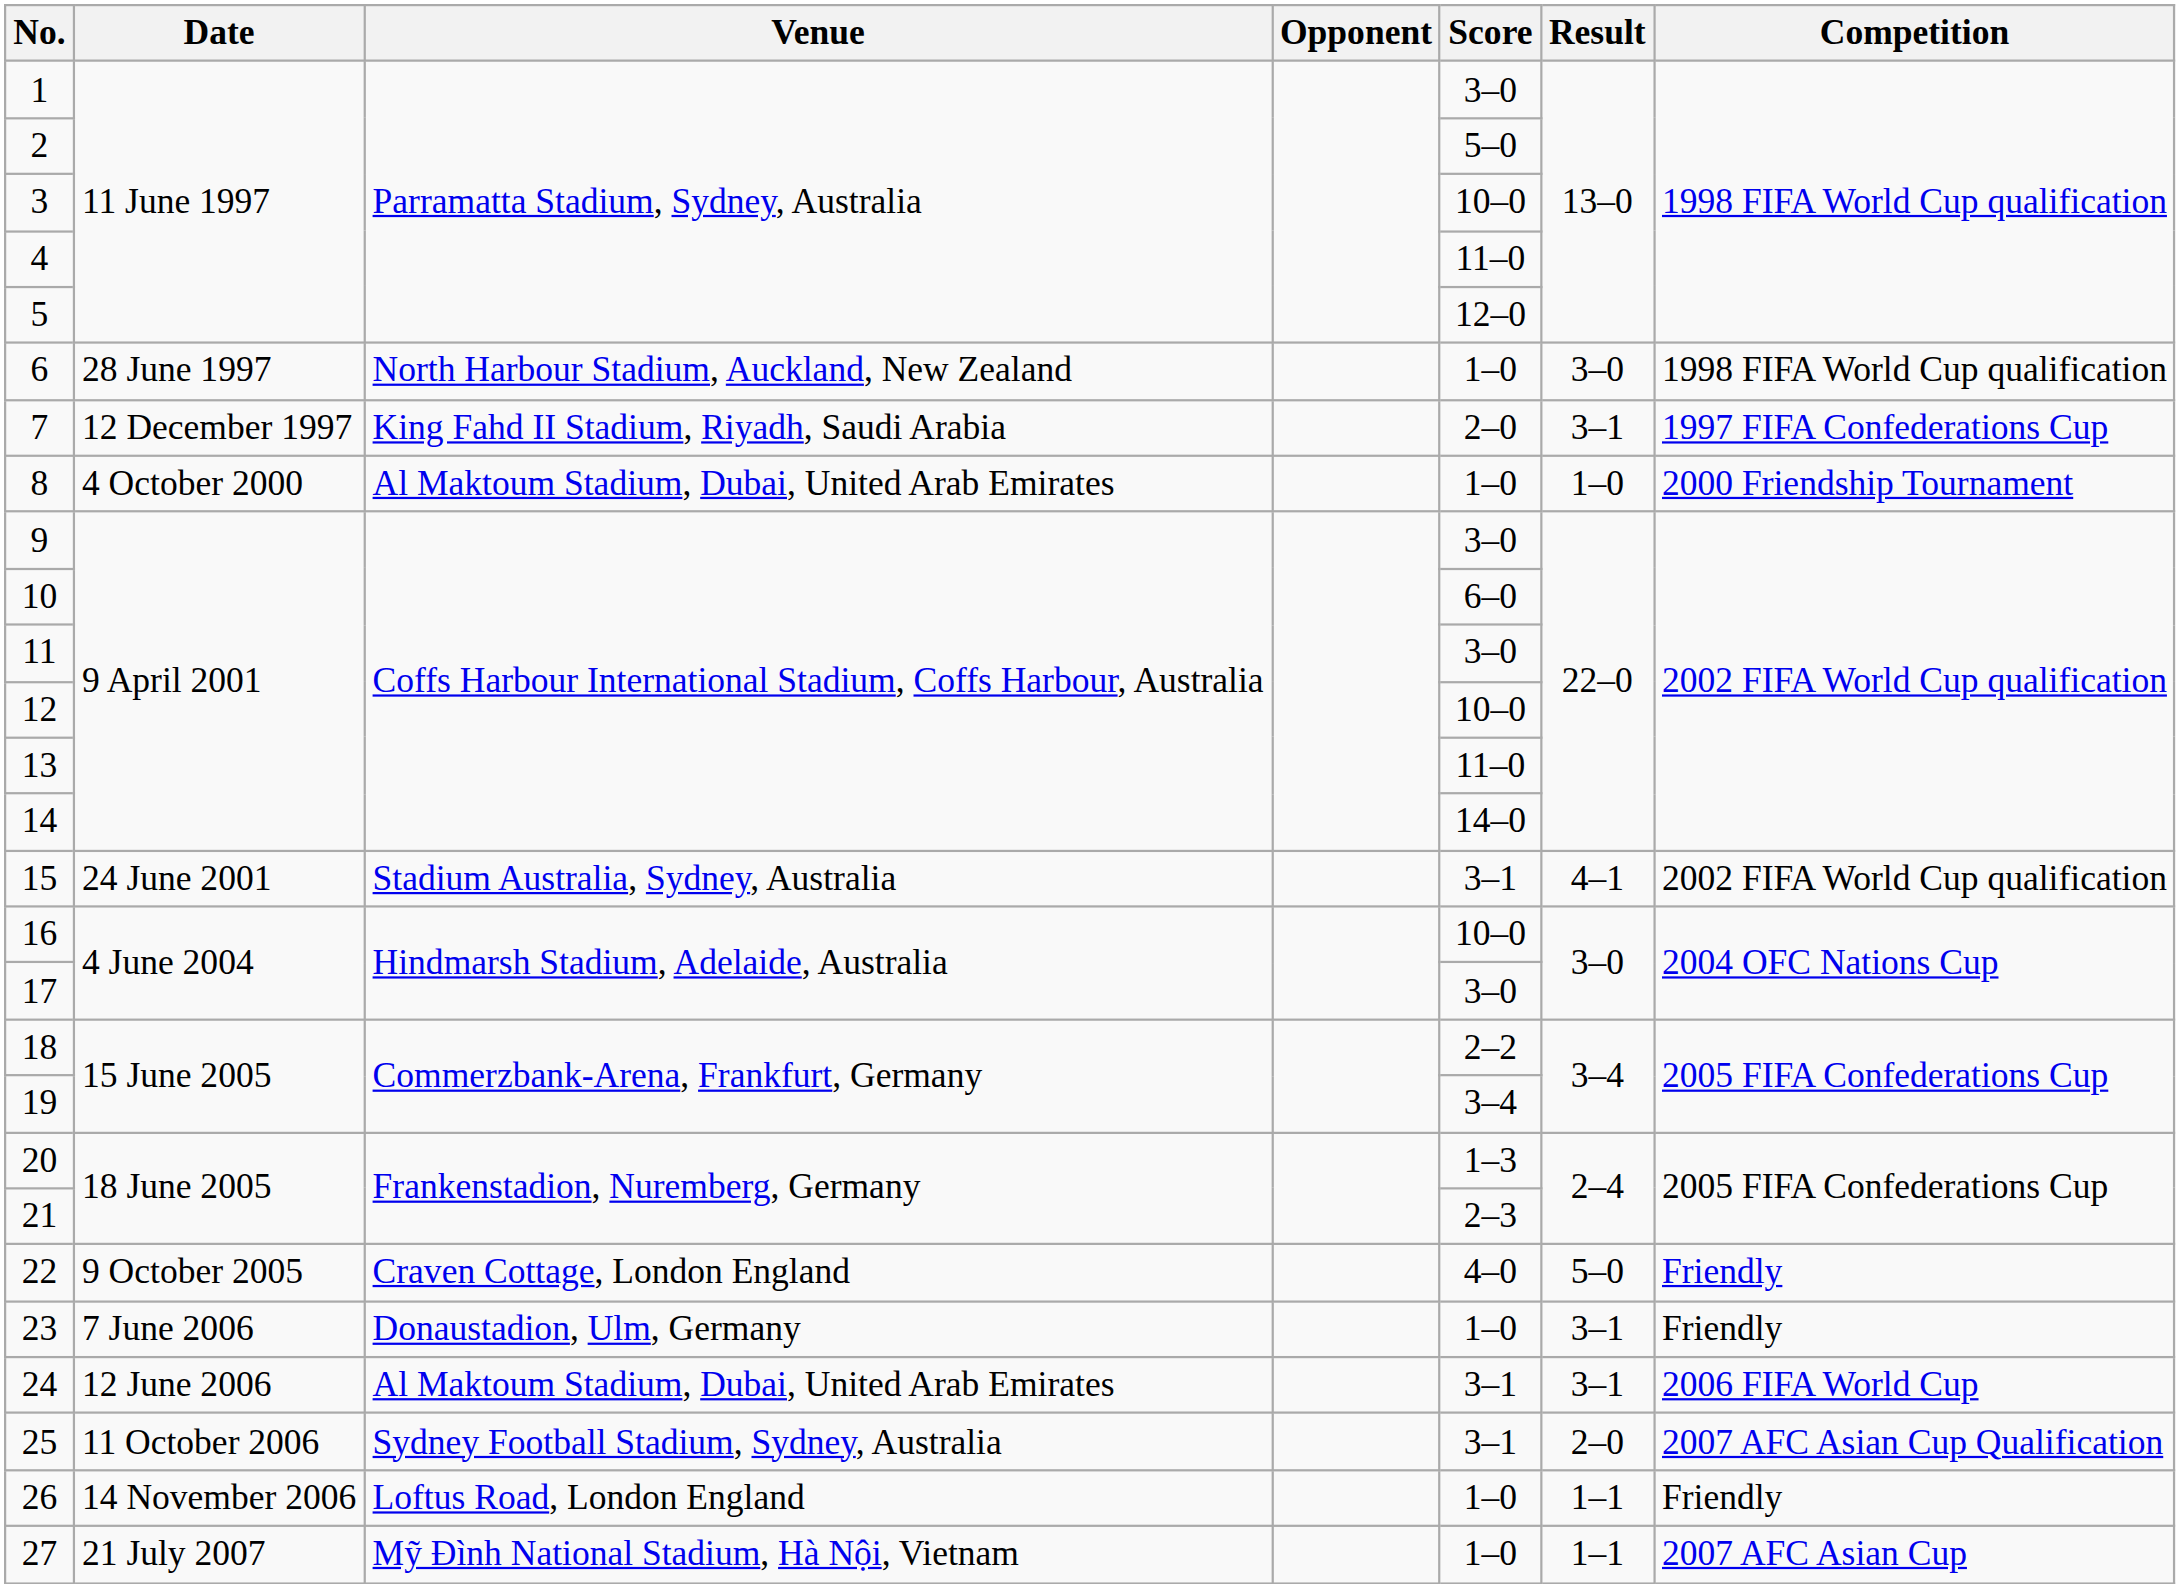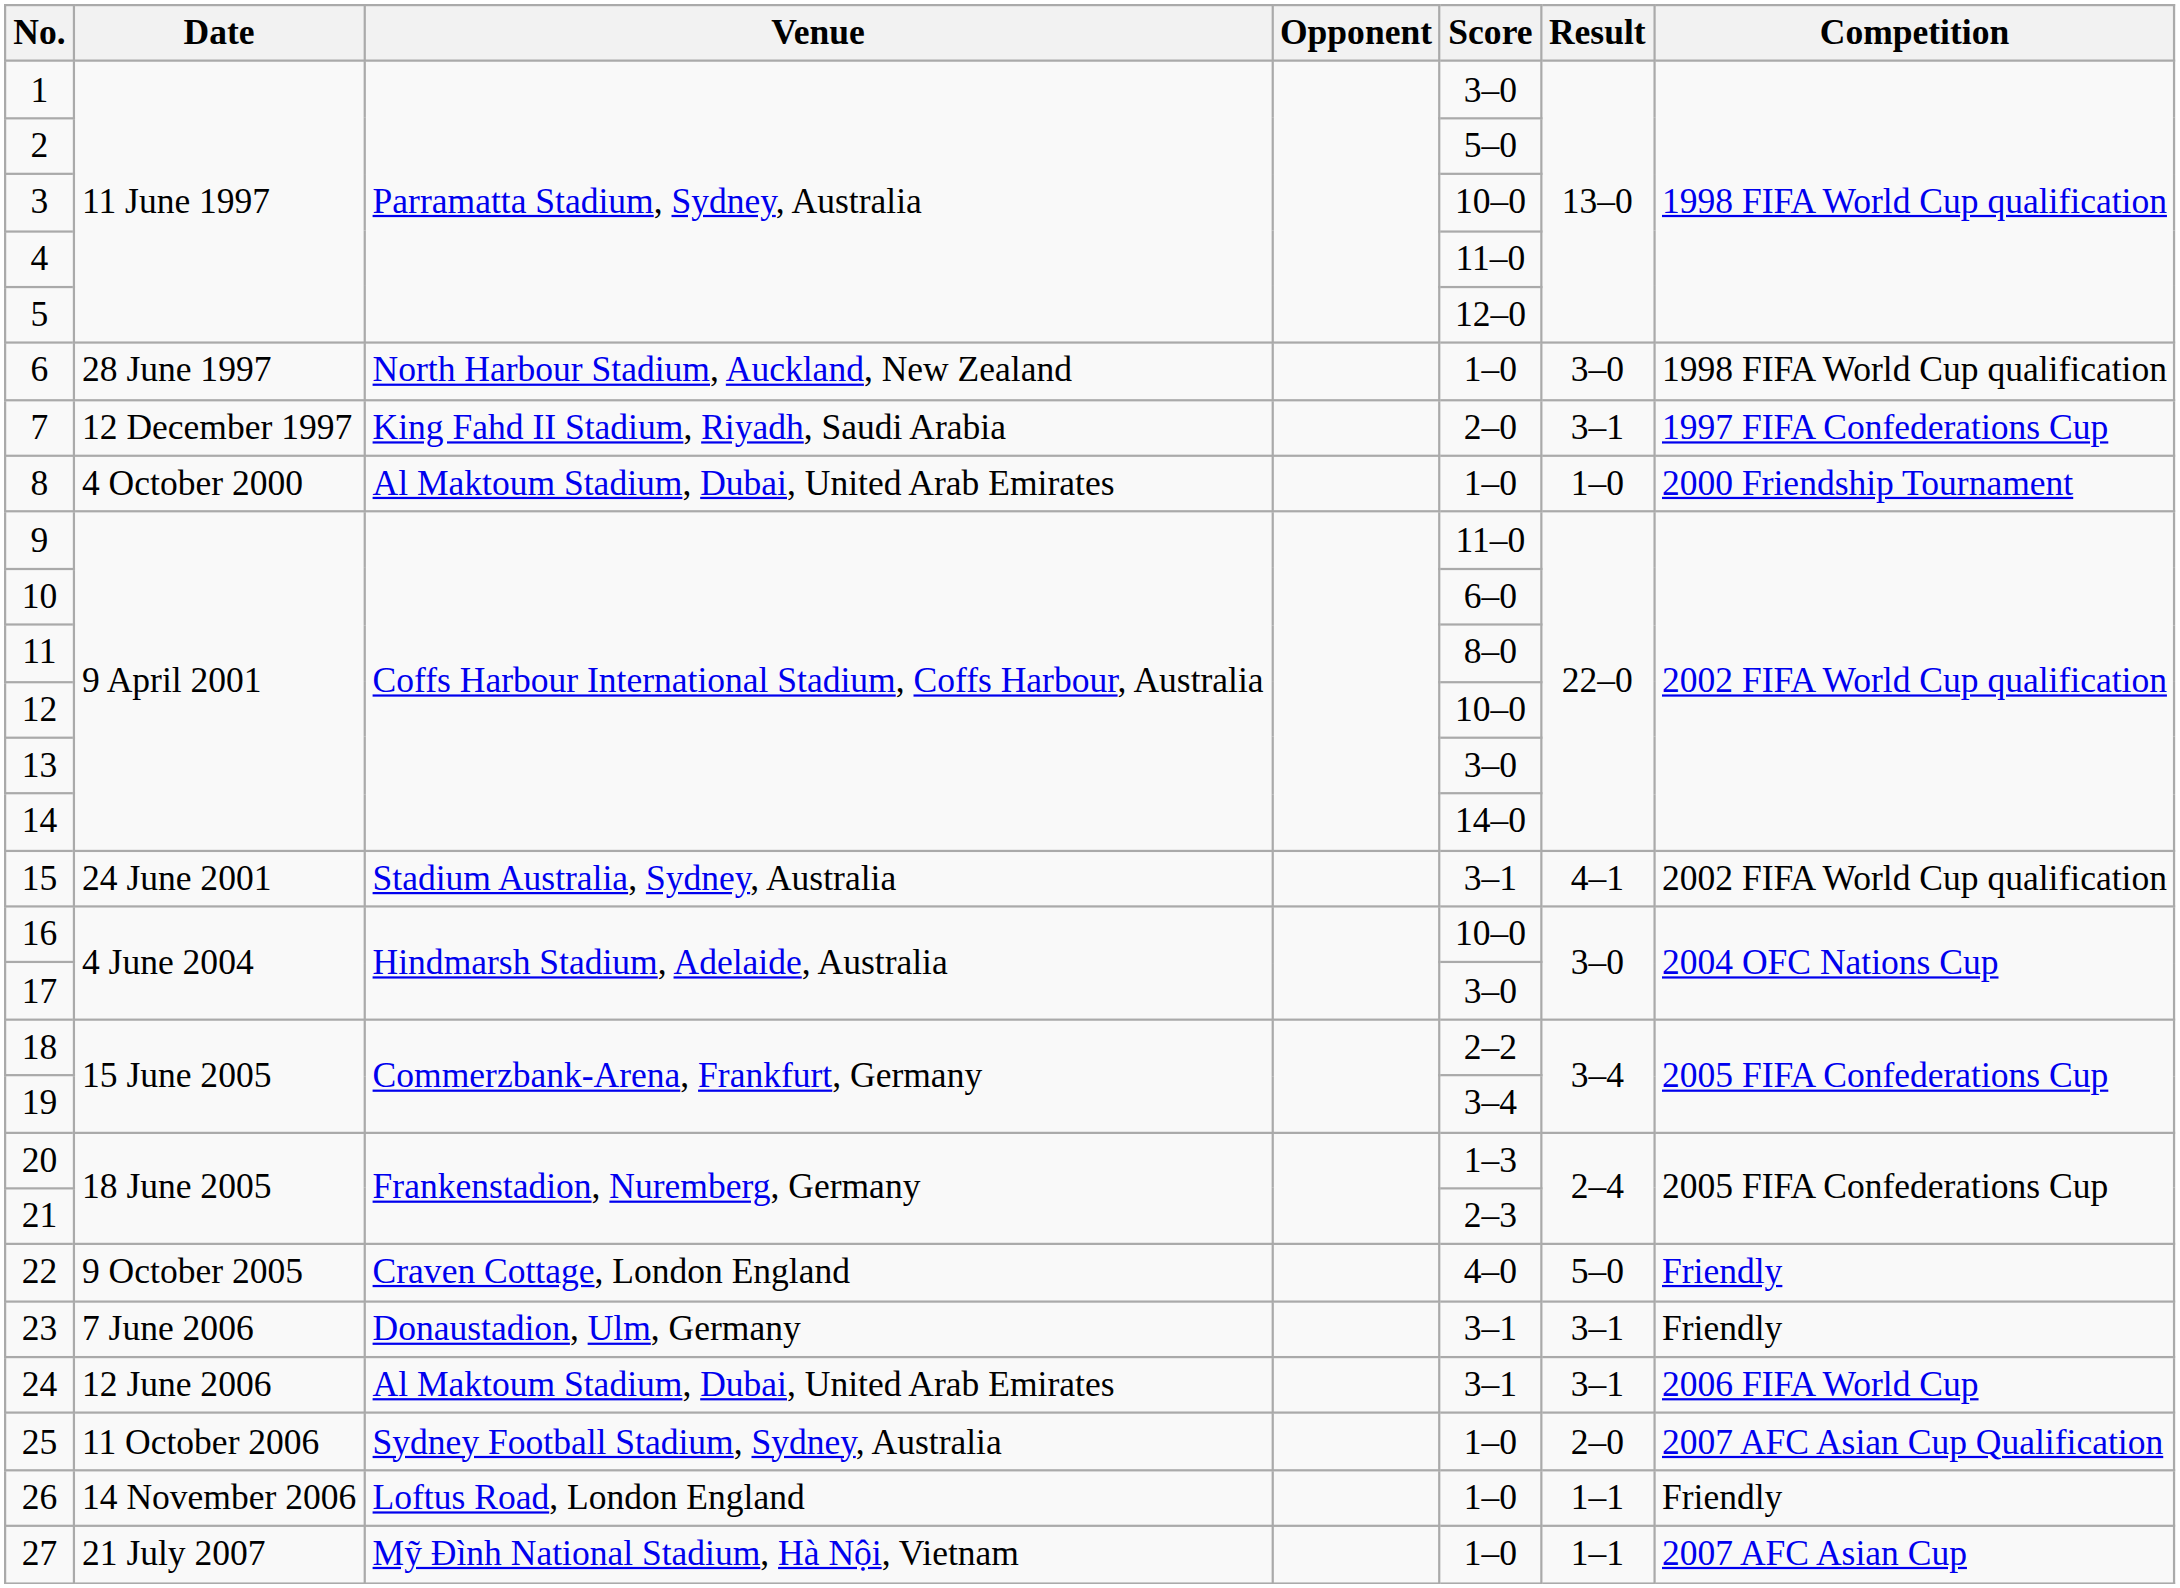 <table class="wikitable sortable">
 <tr>
 <th scope="col">No.</th>
 <th scope="col">Date</th>
 <th scope="col">Venue</th>
 <th scope="col">Opponent</th>
 <th scope="col">Score</th>
 <th scope="col">Result</th>
 <th scope="col">Competition</th>
 </tr>
 <tr>
 <td style="text-align:center">1</td>
 <td rowspan="5">11 June 1997</td>
 <td rowspan="5"><a href='#'>Parramatta Stadium</a>, <a href='#'>Sydney</a>, Australia</td>
 <td rowspan="5"></td>
 <td style="text-align:center">3–0</td>
 <td rowspan="5" style="text-align:center;">13–0</td>
 <td rowspan="5"><a href='#'>1998 FIFA World Cup qualification</a></td>
 </tr>
 <tr>
 <td style="text-align:center">2</td>
 <td style="text-align:center">5–0</td>
 </tr>
 <tr>
 <td style="text-align:center">3</td>
 <td style="text-align:center">10–0</td>
 </tr>
 <tr>
 <td style="text-align:center">4</td>
 <td style="text-align:center">11–0</td>
 </tr>
 <tr>
 <td style="text-align:center">5</td>
 <td style="text-align:center">12–0</td>
 </tr>
 <tr>
 <td style="text-align:center">6</td>
 <td>28 June 1997</td>
 <td><a href='#'>North Harbour Stadium</a>, <a href='#'>Auckland</a>, New Zealand</td>
 <td></td>
 <td style="text-align:center">1–0</td>
 <td style="text-align:center">3–0</td>
 <td>1998 FIFA World Cup qualification</td>
 </tr>
 <tr>
 <td style="text-align:center">7</td>
 <td>12 December 1997</td>
 <td><a href='#'>King Fahd II Stadium</a>, <a href='#'>Riyadh</a>, Saudi Arabia</td>
 <td></td>
 <td style="text-align:center">2–0</td>
 <td style="text-align:center">3–1</td>
 <td><a href='#'>1997 FIFA Confederations Cup</a></td>
 </tr>
 <tr>
 <td style="text-align:center">8</td>
 <td>4 October 2000</td>
 <td><a href='#'>Al Maktoum Stadium</a>, <a href='#'>Dubai</a>, United Arab Emirates</td>
 <td></td>
 <td style="text-align:center">1–0</td>
 <td style="text-align:center">1–0</td>
 <td><a href='#'>2000 Friendship Tournament</a></td>
 </tr>
 <tr>
 <td style="text-align:center">9</td>
 <td rowspan="6">9 April 2001</td>
 <td rowspan="6"><a href='#'>Coffs Harbour International Stadium</a>, <a href='#'>Coffs Harbour</a>, Australia</td>
 <td rowspan="6"></td>
-<td style="text-align:center">3–0</td>
+<td style="text-align:center">11–0</td>
 <td rowspan="6" style="text-align:center;">22–0</td>
 <td rowspan="6"><a href='#'>2002 FIFA World Cup qualification</a></td>
 </tr>
 <tr>
 <td style="text-align:center">10</td>
 <td style="text-align:center">6–0</td>
 </tr>
 <tr>
 <td style="text-align:center">11</td>
-<td style="text-align:center">3–0</td>
+<td style="text-align:center">8–0</td>
 </tr>
 <tr>
 <td style="text-align:center">12</td>
 <td style="text-align:center">10–0</td>
 </tr>
 <tr>
 <td style="text-align:center">13</td>
-<td style="text-align:center">11–0</td>
+<td style="text-align:center">3–0</td>
 </tr>
 <tr>
 <td style="text-align:center">14</td>
 <td style="text-align:center">14–0</td>
 </tr>
 <tr>
 <td style="text-align:center">15</td>
 <td>24 June 2001</td>
 <td><a href='#'>Stadium Australia</a>, <a href='#'>Sydney</a>, Australia</td>
 <td></td>
 <td style="text-align:center">3–1</td>
 <td style="text-align:center">4–1</td>
 <td>2002 FIFA World Cup qualification</td>
 </tr>
 <tr>
 <td style="text-align:center">16</td>
 <td rowspan="2">4 June 2004</td>
 <td rowspan="2"><a href='#'>Hindmarsh Stadium</a>, <a href='#'>Adelaide</a>, Australia</td>
 <td rowspan="2"></td>
 <td style="text-align:center">10–0</td>
 <td rowspan="2" style="text-align:center;">3–0</td>
 <td rowspan="2"><a href='#'>2004 OFC Nations Cup</a></td>
 </tr>
 <tr>
 <td style="text-align:center">17</td>
 <td style="text-align:center">3–0</td>
 </tr>
 <tr>
 <td style="text-align:center">18</td>
 <td rowspan="2">15 June 2005</td>
 <td rowspan="2"><a href='#'>Commerzbank-Arena</a>, <a href='#'>Frankfurt</a>, Germany</td>
 <td rowspan="2"></td>
 <td style="text-align:center">2–2</td>
 <td rowspan="2" style="text-align:center;">3–4</td>
 <td rowspan="2"><a href='#'>2005 FIFA Confederations Cup</a></td>
 </tr>
 <tr>
 <td style="text-align:center">19</td>
 <td style="text-align:center">3–4</td>
 </tr>
 <tr>
 <td style="text-align:center">20</td>
 <td rowspan="2">18 June 2005</td>
 <td rowspan="2"><a href='#'>Frankenstadion</a>, <a href='#'>Nuremberg</a>, Germany</td>
 <td rowspan="2"></td>
 <td style="text-align:center">1–3</td>
 <td rowspan="2" style="text-align:center;">2–4</td>
 <td rowspan="2">2005 FIFA Confederations Cup</td>
 </tr>
 <tr>
 <td style="text-align:center">21</td>
 <td style="text-align:center">2–3</td>
 </tr>
 <tr>
 <td style="text-align:center">22</td>
 <td>9 October 2005</td>
 <td><a href='#'>Craven Cottage</a>, London England</td>
 <td></td>
 <td style="text-align:center">4–0</td>
 <td style="text-align:center">5–0</td>
 <td><a href='#'>Friendly</a></td>
 </tr>
 <tr>
 <td style="text-align:center">23</td>
 <td>7 June 2006</td>
 <td><a href='#'>Donaustadion</a>, <a href='#'>Ulm</a>, Germany</td>
 <td></td>
-<td style="text-align:center">1–0</td>
+<td style="text-align:center">3–1</td>
 <td style="text-align:center">3–1</td>
 <td>Friendly</td>
 </tr>
 <tr>
 <td style="text-align:center">24</td>
 <td>12 June 2006</td>
 <td><a href='#'>Al Maktoum Stadium</a>, <a href='#'>Dubai</a>, United Arab Emirates</td>
 <td></td>
 <td style="text-align:center">3–1</td>
 <td style="text-align:center">3–1</td>
 <td><a href='#'>2006 FIFA World Cup</a></td>
 </tr>
 <tr>
 <td style="text-align:center">25</td>
 <td>11 October 2006</td>
 <td><a href='#'>Sydney Football Stadium</a>, <a href='#'>Sydney</a>, Australia</td>
 <td></td>
-<td style="text-align:center">3–1</td>
+<td style="text-align:center">1–0</td>
 <td style="text-align:center">2–0</td>
 <td><a href='#'>2007 AFC Asian Cup Qualification</a></td>
 </tr>
 <tr>
 <td style="text-align:center">26</td>
 <td>14 November 2006</td>
 <td><a href='#'>Loftus Road</a>, London England</td>
 <td></td>
 <td style="text-align:center">1–0</td>
 <td style="text-align:center">1–1</td>
 <td>Friendly</td>
 </tr>
 <tr>
 <td style="text-align:center">27</td>
 <td>21 July 2007</td>
 <td><a href='#'>Mỹ Đình National Stadium</a>, <a href='#'>Hà Nội</a>, Vietnam</td>
 <td></td>
 <td style="text-align:center">1–0</td>
 <td style="text-align:center">1–1</td>
 <td><a href='#'>2007 AFC Asian Cup</a></td>
 </tr>
 </table>
